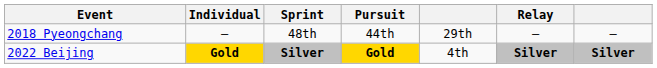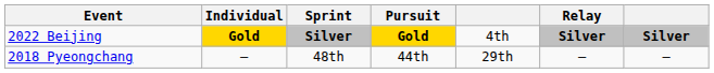 <table class="wikitable" style="text-align: center;">
 <tr>
 <th width="28%">Event</th>
 <th width="12%">Individual</th>
 <th width="12%">Sprint</th>
 <th width="12%">Pursuit</th>
 <th width="12%"></th>
 <th width="12%">Relay</th>
 <th width="12%"></th>
 </tr>
 <tr>
+<td align=left> <a href='#'>2022 Beijing</a></td>
+<td style="background:gold;"><strong>Gold</strong></td>
+<td style="background:silver;"><strong>Silver</strong></td>
+<td style="background:gold;"><strong>Gold</strong></td>
+<td>4th</td>
+<td style="background:silver;"><strong>Silver</strong></td>
+<td style="background:silver;"><strong>Silver</strong></td>
+</tr>
+<tr>
 <td align=left> <a href='#'>2018 Pyeongchang</a></td>
 <td>—</td>
 <td>48th</td>
 <td>44th</td>
 <td>29th</td>
 <td>—</td>
 <td>—</td>
 </tr>
-<tr>
-<td align=left> <a href='#'>2022 Beijing</a></td>
-<td style="background:gold;"><strong>Gold</strong></td>
-<td style="background:silver;"><strong>Silver</strong></td>
-<td style="background:gold;"><strong>Gold</strong></td>
-<td>4th</td>
-<td style="background:silver;"><strong>Silver</strong></td>
-<td style="background:silver;"><strong>Silver</strong></td>
-</tr>
 </table>
